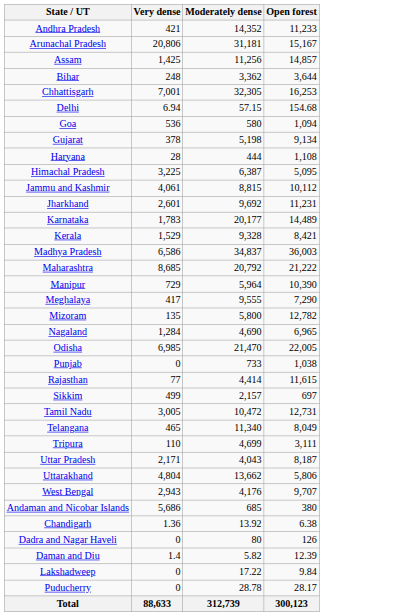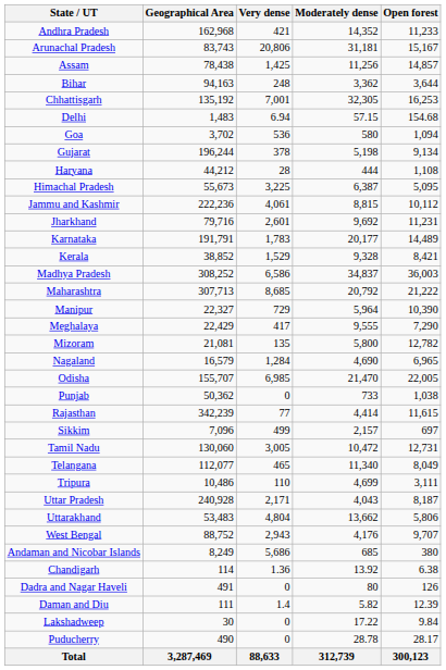 <table class="wikitable sortable" style="text-align: right;">
 <tr>
 <th>State / UT</th>
+<th>Geographical Area</th>
 <th>Very dense</th>
 <th>Moderately dense</th>
 <th>Open forest</th>
 </tr>
 <tr>
 <td style="text-align: center;"><a href='#'>Andhra Pradesh</a></td>
+<td>162,968</td>
 <td>421</td>
 <td>14,352</td>
 <td>11,233</td>
 </tr>
 <tr>
 <td style="text-align: center;"><a href='#'>Arunachal Pradesh</a></td>
+<td>83,743</td>
 <td>20,806</td>
 <td>31,181</td>
 <td>15,167</td>
 </tr>
 <tr>
 <td style="text-align: center;"><a href='#'>Assam</a></td>
+<td>78,438</td>
 <td>1,425</td>
 <td>11,256</td>
 <td>14,857</td>
 </tr>
 <tr>
 <td style="text-align: center;"><a href='#'>Bihar</a></td>
+<td>94,163</td>
 <td>248</td>
 <td>3,362</td>
 <td>3,644</td>
 </tr>
 <tr>
 <td style="text-align: center;"><a href='#'>Chhattisgarh</a></td>
+<td>135,192</td>
 <td>7,001</td>
 <td>32,305</td>
 <td>16,253</td>
 </tr>
 <tr>
 <td style="text-align: center;"><a href='#'>Delhi</a></td>
+<td>1,483</td>
 <td>6.94</td>
 <td>57.15</td>
 <td>154.68</td>
 </tr>
 <tr>
 <td style="text-align: center;"><a href='#'>Goa</a></td>
+<td>3,702</td>
 <td>536</td>
 <td>580</td>
 <td>1,094</td>
 </tr>
 <tr>
 <td style="text-align: center;"><a href='#'>Gujarat</a></td>
+<td>196,244</td>
 <td>378</td>
 <td>5,198</td>
 <td>9,134</td>
 </tr>
 <tr>
 <td style="text-align: center;"><a href='#'>Haryana</a></td>
+<td>44,212</td>
 <td>28</td>
 <td>444</td>
 <td>1,108</td>
 </tr>
 <tr>
 <td style="text-align: center;"><a href='#'>Himachal Pradesh</a></td>
+<td>55,673</td>
 <td>3,225</td>
 <td>6,387</td>
 <td>5,095</td>
 </tr>
 <tr>
 <td style="text-align: center;"><a href='#'>Jammu and Kashmir</a></td>
+<td>222,236</td>
 <td>4,061</td>
 <td>8,815</td>
 <td>10,112</td>
 </tr>
 <tr>
 <td style="text-align: center;"><a href='#'>Jharkhand</a></td>
+<td>79,716</td>
 <td>2,601</td>
 <td>9,692</td>
 <td>11,231</td>
 </tr>
 <tr>
 <td style="text-align: center;"><a href='#'>Karnataka</a></td>
+<td>191,791</td>
 <td>1,783</td>
 <td>20,177</td>
 <td>14,489</td>
 </tr>
 <tr>
 <td style="text-align: center;"><a href='#'>Kerala</a></td>
+<td>38,852</td>
 <td>1,529</td>
 <td>9,328</td>
 <td>8,421</td>
 </tr>
 <tr>
 <td style="text-align: center;"><a href='#'>Madhya Pradesh</a></td>
+<td>308,252</td>
 <td>6,586</td>
 <td>34,837</td>
 <td>36,003</td>
 </tr>
 <tr>
 <td style="text-align: center;"><a href='#'>Maharashtra</a></td>
+<td>307,713</td>
 <td>8,685</td>
 <td>20,792</td>
 <td>21,222</td>
 </tr>
 <tr>
 <td style="text-align: center;"><a href='#'>Manipur</a></td>
+<td>22,327</td>
 <td>729</td>
 <td>5,964</td>
 <td>10,390</td>
 </tr>
 <tr>
 <td style="text-align: center;"><a href='#'>Meghalaya</a></td>
+<td>22,429</td>
 <td>417</td>
 <td>9,555</td>
 <td>7,290</td>
 </tr>
 <tr>
 <td style="text-align: center;"><a href='#'>Mizoram</a></td>
+<td>21,081</td>
 <td>135</td>
 <td>5,800</td>
 <td>12,782</td>
 </tr>
 <tr>
 <td style="text-align: center;"><a href='#'>Nagaland</a></td>
+<td>16,579</td>
 <td>1,284</td>
 <td>4,690</td>
 <td>6,965</td>
 </tr>
 <tr>
 <td style="text-align: center;"><a href='#'>Odisha</a></td>
+<td>155,707</td>
 <td>6,985</td>
 <td>21,470</td>
 <td>22,005</td>
 </tr>
 <tr>
 <td style="text-align: center;"><a href='#'>Punjab</a></td>
+<td>50,362</td>
 <td>0</td>
 <td>733</td>
 <td>1,038</td>
 </tr>
 <tr>
 <td style="text-align: center;"><a href='#'>Rajasthan</a></td>
+<td>342,239</td>
 <td>77</td>
 <td>4,414</td>
 <td>11,615</td>
 </tr>
 <tr>
 <td style="text-align: center;"><a href='#'>Sikkim</a></td>
+<td>7,096</td>
 <td>499</td>
 <td>2,157</td>
 <td>697</td>
 </tr>
 <tr>
 <td style="text-align: center;"><a href='#'>Tamil Nadu</a></td>
+<td>130,060</td>
 <td>3,005</td>
 <td>10,472</td>
 <td>12,731</td>
 </tr>
 <tr>
 <td style="text-align: center;"><a href='#'>Telangana</a></td>
+<td>112,077</td>
 <td>465</td>
 <td>11,340</td>
 <td>8,049</td>
 </tr>
 <tr>
 <td style="text-align: center;"><a href='#'>Tripura</a></td>
+<td>10,486</td>
 <td>110</td>
 <td>4,699</td>
 <td>3,111</td>
 </tr>
 <tr>
 <td style="text-align: center;"><a href='#'>Uttar Pradesh</a></td>
+<td>240,928</td>
 <td>2,171</td>
 <td>4,043</td>
 <td>8,187</td>
 </tr>
 <tr>
 <td style="text-align: center;"><a href='#'>Uttarakhand</a></td>
+<td>53,483</td>
 <td>4,804</td>
 <td>13,662</td>
 <td>5,806</td>
 </tr>
 <tr>
 <td style="text-align: center;"><a href='#'>West Bengal</a></td>
+<td>88,752</td>
 <td>2,943</td>
 <td>4,176</td>
 <td>9,707</td>
 </tr>
 <tr>
 <td style="text-align: center;"><a href='#'>Andaman and Nicobar Islands</a></td>
+<td>8,249</td>
 <td>5,686</td>
 <td>685</td>
 <td>380</td>
 </tr>
 <tr>
 <td style="text-align: center;"><a href='#'>Chandigarh</a></td>
+<td>114</td>
 <td>1.36</td>
 <td>13.92</td>
 <td>6.38</td>
 </tr>
 <tr>
 <td style="text-align: center;"><a href='#'>Dadra and Nagar Haveli</a></td>
+<td>491</td>
 <td>0</td>
 <td>80</td>
 <td>126</td>
 </tr>
 <tr>
 <td style="text-align: center;"><a href='#'>Daman and Diu</a></td>
+<td>111</td>
 <td>1.4</td>
 <td>5.82</td>
 <td>12.39</td>
 </tr>
 <tr>
 <td style="text-align: center;"><a href='#'>Lakshadweep</a></td>
+<td>30</td>
 <td>0</td>
 <td>17.22</td>
 <td>9.84</td>
 </tr>
 <tr>
 <td style="text-align: center;"><a href='#'>Puducherry</a></td>
+<td>490</td>
 <td>0</td>
 <td>28.78</td>
 <td>28.17</td>
 </tr>
 <tr>
 <th>Total</th>
+<th>3,287,469</th>
 <th>88,633</th>
 <th>312,739</th>
 <th>300,123</th>
 </tr>
 </table>
